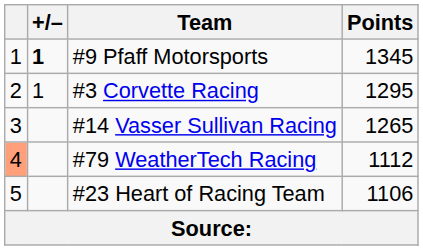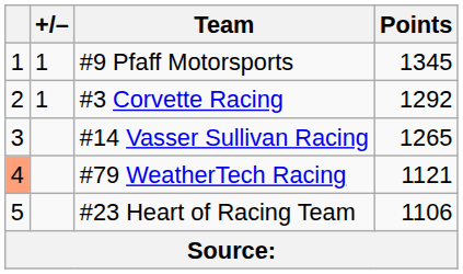 <table class="wikitable" style="font-size: 95%;">
 <tr>
 <th scope="col"></th>
 <th scope="col">+/–</th>
 <th scope="col">Team</th>
 <th scope="col">Points</th>
 </tr>
 <tr>
 <td align=center>1</td>
-<td align="left"><strong> 1</strong></td>
+<td align="left"> 1</td>
 <td> #9 Pfaff Motorsports</td>
 <td align=right>1345</td>
 </tr>
 <tr>
 <td align=center>2</td>
 <td align="left"> 1</td>
 <td> #3 <a href='#'>Corvette Racing</a></td>
-<td align=right>1295</td>
+<td align=right>1292</td>
 </tr>
 <tr>
 <td align=center>3</td>
 <td align="left"></td>
 <td> #14 <a href='#'>Vasser Sullivan Racing</a></td>
 <td align=right>1265</td>
 </tr>
 <tr>
 <td align=center style="background: lightsalmon;">4</td>
 <td align="left"></td>
 <td> #79 <a href='#'>WeatherTech Racing</a></td>
-<td align=right>1112</td>
+<td align=right>1121</td>
 </tr>
 <tr>
 <td align=center>5</td>
 <td align="left"></td>
 <td> #23 Heart of Racing Team</td>
 <td align=right>1106</td>
 </tr>
 <tr>
 <th colspan=5>Source:</th>
 </tr>
 </table>
